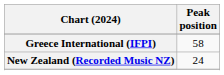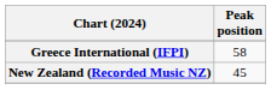 <table class="wikitable sortable plainrowheaders" style="text-align:center">
 <tr>
 <th scope="col">Chart (2024)</th>
 <th scope="col">Peak<br>position</th>
 </tr>
 <tr>
 </tr>
 <tr>
 </tr>
 <tr>
 </tr>
 <tr>
 <th scope="row">Greece International (<a href='#'>IFPI</a>)</th>
 <td>58</td>
 </tr>
 <tr>
 <th scope="row">New Zealand (<a href='#'>Recorded Music NZ</a>)</th>
-<td>24</td>
+<td>45</td>
 </tr>
 <tr>
 </tr>
 <tr>
 </tr>
 </table>
